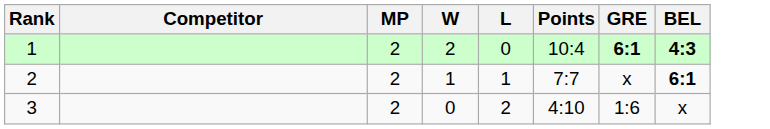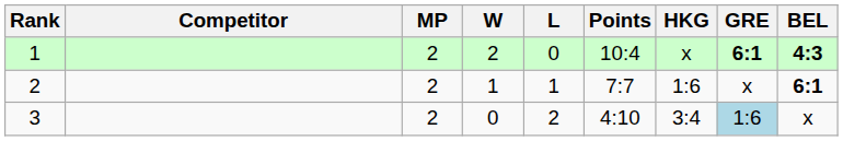 <table class="wikitable" style="text-align:center">
 <tr>
 <th>Rank</th>
 <th style="width:16em">Competitor</th>
 <th style="width:2.5em">MP</th>
 <th style="width:2.5em">W</th>
 <th style="width:2.5em">L</th>
 <th>Points</th>
+<th style="width:2.5em">HKG</th>
 <th style="width:2.5em">GRE</th>
 <th style="width:2.5em">BEL</th>
 </tr>
 <tr style="background:#cfc;">
 <td>1</td>
 <td style="text-align:left"></td>
 <td>2</td>
 <td>2</td>
 <td>0</td>
 <td>10:4</td>
+<td>x</td>
 <td><strong>6:1</strong></td>
 <td><strong>4:3</strong></td>
 </tr>
 <tr>
 <td>2</td>
 <td style="text-align:left"></td>
 <td>2</td>
 <td>1</td>
 <td>1</td>
 <td>7:7</td>
+<td>1:6</td>
 <td>x</td>
 <td><strong>6:1</strong></td>
 </tr>
 <tr>
 <td>3</td>
 <td style="text-align:left"></td>
 <td>2</td>
 <td>0</td>
 <td>2</td>
 <td>4:10</td>
-<td>1:6</td>
+<td>3:4</td>
+<td style="background: lightblue;">1:6</td>
 <td>x</td>
 </tr>
 </table>
